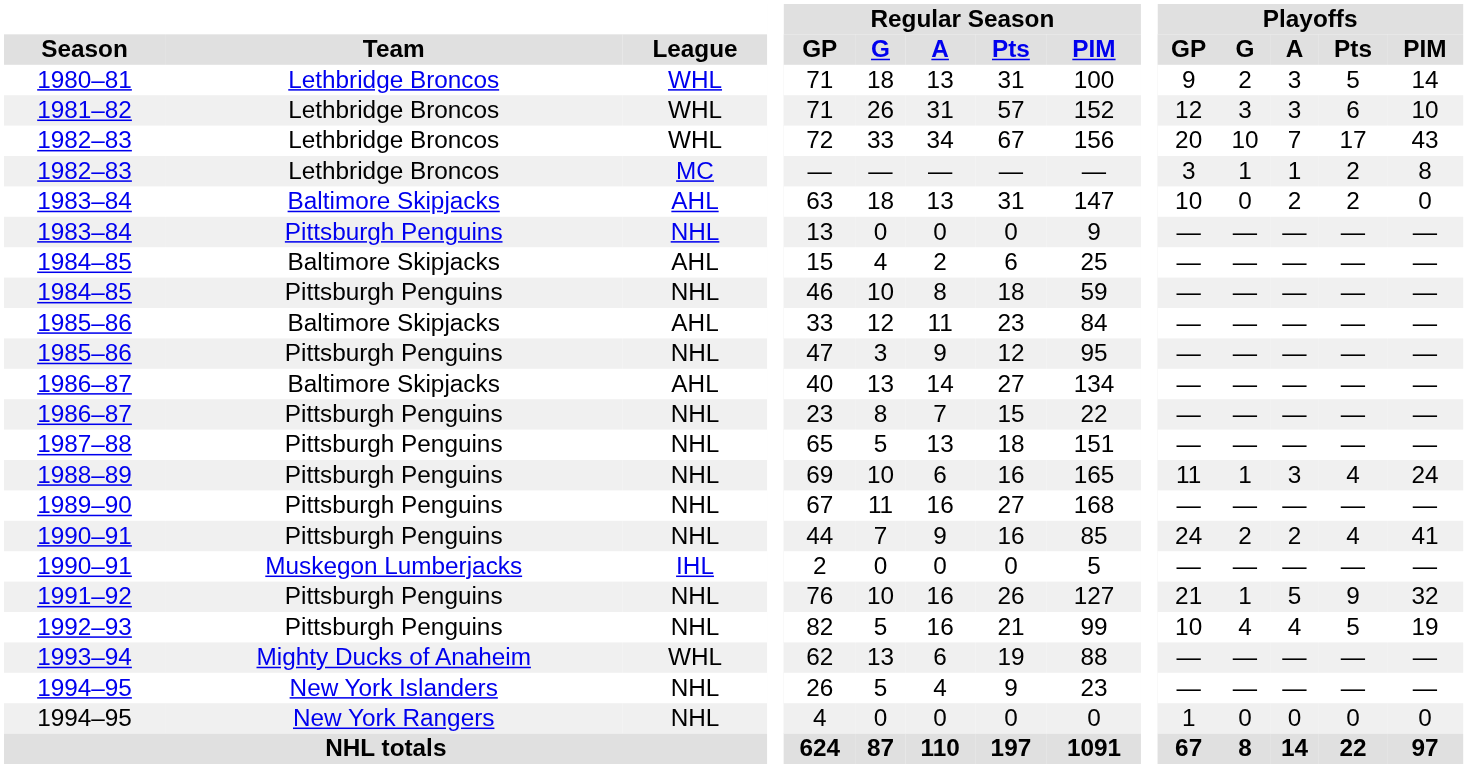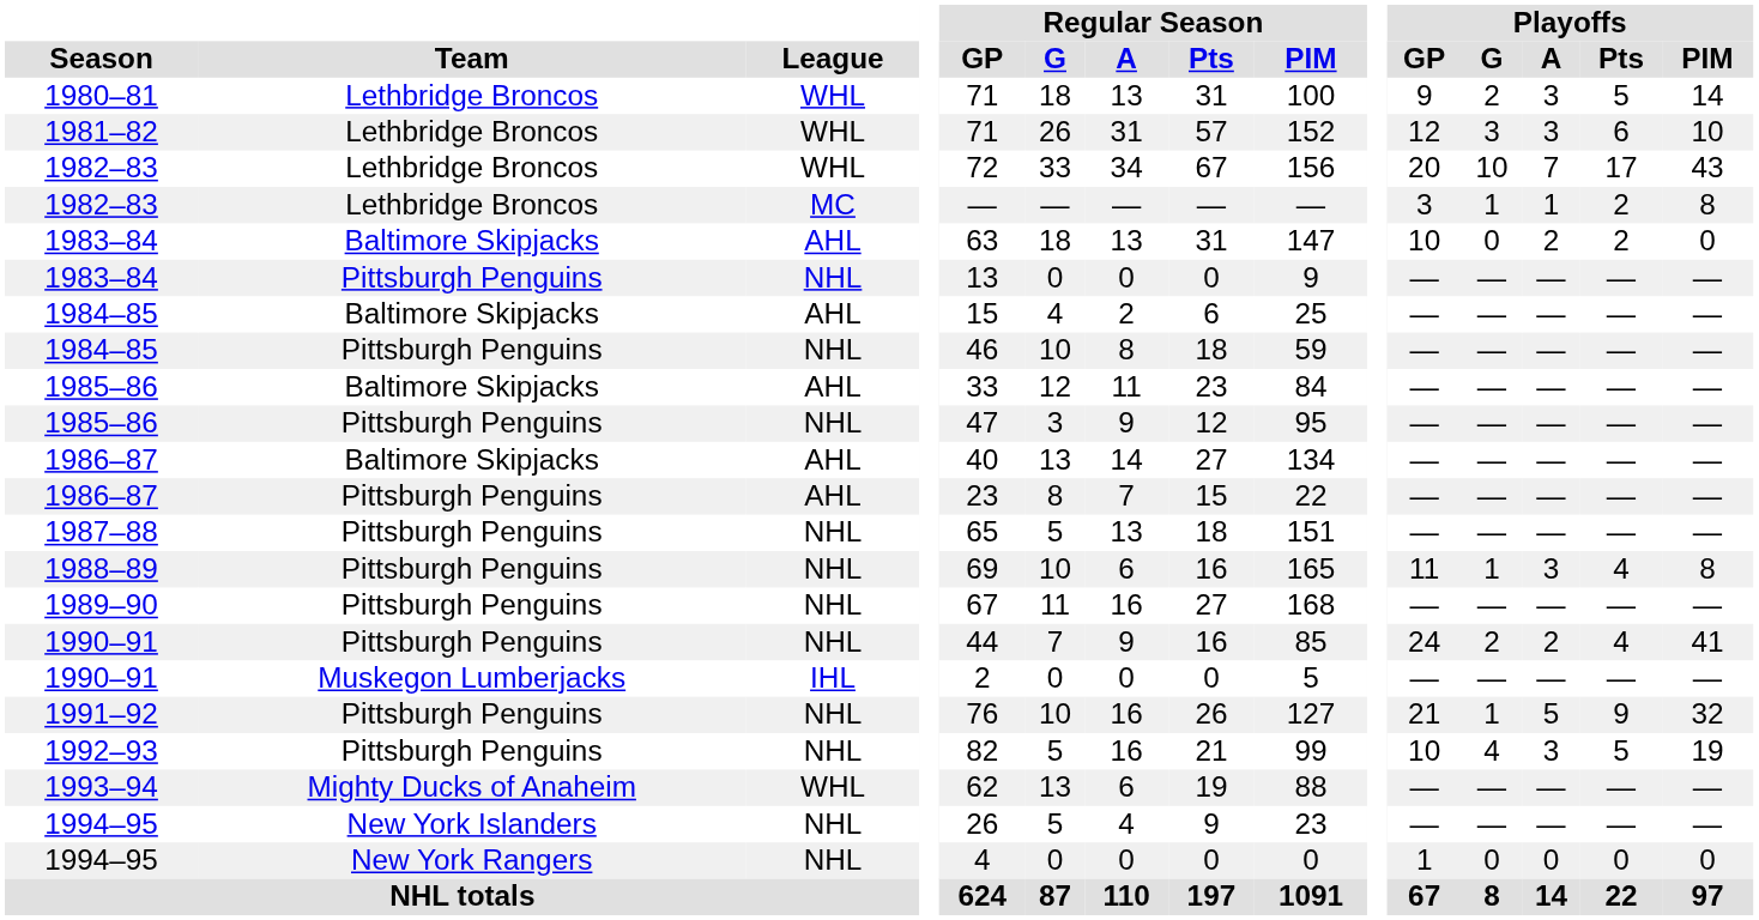 <table border="0" cellpadding="1" cellspacing="0" style="text-align:center; width:60em">
 <tr bgcolor="#e0e0e0">
 <th colspan="3"  bgcolor="#ffffff"> </th>
 <th rowspan="99" bgcolor="#ffffff"> </th>
 <th colspan="5">Regular Season</th>
 <th rowspan="99" bgcolor="#ffffff"> </th>
 <th colspan="5">Playoffs</th>
 </tr>
 <tr bgcolor="#e0e0e0">
 <th>Season</th>
 <th>Team</th>
 <th>League</th>
 <th>GP</th>
 <th><a href='#'>G</a></th>
 <th><a href='#'>A</a></th>
 <th><a href='#'>Pts</a></th>
 <th><a href='#'>PIM</a></th>
 <th>GP</th>
 <th>G</th>
 <th>A</th>
 <th>Pts</th>
 <th>PIM</th>
 </tr>
 <tr>
 <td><a href='#'>1980–81</a></td>
 <td><a href='#'>Lethbridge Broncos</a></td>
 <td><a href='#'>WHL</a></td>
 <td>71</td>
 <td>18</td>
 <td>13</td>
 <td>31</td>
 <td>100</td>
 <td>9</td>
 <td>2</td>
 <td>3</td>
 <td>5</td>
 <td>14</td>
 </tr>
 <tr bgcolor="#f0f0f0">
 <td><a href='#'>1981–82</a></td>
 <td>Lethbridge Broncos</td>
 <td>WHL</td>
 <td>71</td>
 <td>26</td>
 <td>31</td>
 <td>57</td>
 <td>152</td>
 <td>12</td>
 <td>3</td>
 <td>3</td>
 <td>6</td>
 <td>10</td>
 </tr>
 <tr>
 <td><a href='#'>1982–83</a></td>
 <td>Lethbridge Broncos</td>
 <td>WHL</td>
 <td>72</td>
 <td>33</td>
 <td>34</td>
 <td>67</td>
 <td>156</td>
 <td>20</td>
 <td>10</td>
 <td>7</td>
 <td>17</td>
 <td>43</td>
 </tr>
 <tr bgcolor="#f0f0f0">
 <td><a href='#'>1982–83</a></td>
 <td>Lethbridge Broncos</td>
 <td><a href='#'>MC</a></td>
 <td>—</td>
 <td>—</td>
 <td>—</td>
 <td>—</td>
 <td>—</td>
 <td>3</td>
 <td>1</td>
 <td>1</td>
 <td>2</td>
 <td>8</td>
 </tr>
 <tr>
 <td><a href='#'>1983–84</a></td>
 <td><a href='#'>Baltimore Skipjacks</a></td>
 <td><a href='#'>AHL</a></td>
 <td>63</td>
 <td>18</td>
 <td>13</td>
 <td>31</td>
 <td>147</td>
 <td>10</td>
 <td>0</td>
 <td>2</td>
 <td>2</td>
 <td>0</td>
 </tr>
 <tr bgcolor="#f0f0f0">
 <td><a href='#'>1983–84</a></td>
 <td><a href='#'>Pittsburgh Penguins</a></td>
 <td><a href='#'>NHL</a></td>
 <td>13</td>
 <td>0</td>
 <td>0</td>
 <td>0</td>
 <td>9</td>
 <td>—</td>
 <td>—</td>
 <td>—</td>
 <td>—</td>
 <td>—</td>
 </tr>
 <tr>
 <td><a href='#'>1984–85</a></td>
 <td>Baltimore Skipjacks</td>
 <td>AHL</td>
 <td>15</td>
 <td>4</td>
 <td>2</td>
 <td>6</td>
 <td>25</td>
 <td>—</td>
 <td>—</td>
 <td>—</td>
 <td>—</td>
 <td>—</td>
 </tr>
 <tr bgcolor="#f0f0f0">
 <td><a href='#'>1984–85</a></td>
 <td>Pittsburgh Penguins</td>
 <td>NHL</td>
 <td>46</td>
 <td>10</td>
 <td>8</td>
 <td>18</td>
 <td>59</td>
 <td>—</td>
 <td>—</td>
 <td>—</td>
 <td>—</td>
 <td>—</td>
 </tr>
 <tr>
 <td><a href='#'>1985–86</a></td>
 <td>Baltimore Skipjacks</td>
 <td>AHL</td>
 <td>33</td>
 <td>12</td>
 <td>11</td>
 <td>23</td>
 <td>84</td>
 <td>—</td>
 <td>—</td>
 <td>—</td>
 <td>—</td>
 <td>—</td>
 </tr>
 <tr bgcolor="#f0f0f0">
 <td><a href='#'>1985–86</a></td>
 <td>Pittsburgh Penguins</td>
 <td>NHL</td>
 <td>47</td>
 <td>3</td>
 <td>9</td>
 <td>12</td>
 <td>95</td>
 <td>—</td>
 <td>—</td>
 <td>—</td>
 <td>—</td>
 <td>—</td>
 </tr>
 <tr>
 <td><a href='#'>1986–87</a></td>
 <td>Baltimore Skipjacks</td>
 <td>AHL</td>
 <td>40</td>
 <td>13</td>
 <td>14</td>
 <td>27</td>
 <td>134</td>
 <td>—</td>
 <td>—</td>
 <td>—</td>
 <td>—</td>
 <td>—</td>
 </tr>
 <tr bgcolor="#f0f0f0">
 <td><a href='#'>1986–87</a></td>
 <td>Pittsburgh Penguins</td>
-<td>NHL</td>
+<td>AHL</td>
 <td>23</td>
 <td>8</td>
 <td>7</td>
 <td>15</td>
 <td>22</td>
 <td>—</td>
 <td>—</td>
 <td>—</td>
 <td>—</td>
 <td>—</td>
 </tr>
 <tr>
 <td><a href='#'>1987–88</a></td>
 <td>Pittsburgh Penguins</td>
 <td>NHL</td>
 <td>65</td>
 <td>5</td>
 <td>13</td>
 <td>18</td>
 <td>151</td>
 <td>—</td>
 <td>—</td>
 <td>—</td>
 <td>—</td>
 <td>—</td>
 </tr>
 <tr bgcolor="#f0f0f0">
 <td><a href='#'>1988–89</a></td>
 <td>Pittsburgh Penguins</td>
 <td>NHL</td>
 <td>69</td>
 <td>10</td>
 <td>6</td>
 <td>16</td>
 <td>165</td>
 <td>11</td>
 <td>1</td>
 <td>3</td>
 <td>4</td>
-<td>24</td>
+<td>8</td>
 </tr>
 <tr>
 <td><a href='#'>1989–90</a></td>
 <td>Pittsburgh Penguins</td>
 <td>NHL</td>
 <td>67</td>
 <td>11</td>
 <td>16</td>
 <td>27</td>
 <td>168</td>
 <td>—</td>
 <td>—</td>
 <td>—</td>
 <td>—</td>
 <td>—</td>
 </tr>
 <tr bgcolor="#f0f0f0">
 <td><a href='#'>1990–91</a></td>
 <td>Pittsburgh Penguins</td>
 <td>NHL</td>
 <td>44</td>
 <td>7</td>
 <td>9</td>
 <td>16</td>
 <td>85</td>
 <td>24</td>
 <td>2</td>
 <td>2</td>
 <td>4</td>
 <td>41</td>
 </tr>
 <tr>
 <td><a href='#'>1990–91</a></td>
 <td><a href='#'>Muskegon Lumberjacks</a></td>
 <td><a href='#'>IHL</a></td>
 <td>2</td>
 <td>0</td>
 <td>0</td>
 <td>0</td>
 <td>5</td>
 <td>—</td>
 <td>—</td>
 <td>—</td>
 <td>—</td>
 <td>—</td>
 </tr>
 <tr bgcolor="#f0f0f0">
 <td><a href='#'>1991–92</a></td>
 <td>Pittsburgh Penguins</td>
 <td>NHL</td>
 <td>76</td>
 <td>10</td>
 <td>16</td>
 <td>26</td>
 <td>127</td>
 <td>21</td>
 <td>1</td>
 <td>5</td>
 <td>9</td>
 <td>32</td>
 </tr>
 <tr>
 <td><a href='#'>1992–93</a></td>
 <td>Pittsburgh Penguins</td>
 <td>NHL</td>
 <td>82</td>
 <td>5</td>
 <td>16</td>
 <td>21</td>
 <td>99</td>
 <td>10</td>
 <td>4</td>
-<td>4</td>
+<td>3</td>
 <td>5</td>
 <td>19</td>
 </tr>
 <tr bgcolor="#f0f0f0">
 <td><a href='#'>1993–94</a></td>
 <td><a href='#'>Mighty Ducks of Anaheim</a></td>
 <td>WHL</td>
 <td>62</td>
 <td>13</td>
 <td>6</td>
 <td>19</td>
 <td>88</td>
 <td>—</td>
 <td>—</td>
 <td>—</td>
 <td>—</td>
 <td>—</td>
 </tr>
 <tr>
 <td><a href='#'>1994–95</a></td>
 <td><a href='#'>New York Islanders</a></td>
 <td>NHL</td>
 <td>26</td>
 <td>5</td>
 <td>4</td>
 <td>9</td>
 <td>23</td>
 <td>—</td>
 <td>—</td>
 <td>—</td>
 <td>—</td>
 <td>—</td>
 </tr>
 <tr bgcolor="#f0f0f0">
 <td>1994–95</td>
 <td><a href='#'>New York Rangers</a></td>
 <td>NHL</td>
 <td>4</td>
 <td>0</td>
 <td>0</td>
 <td>0</td>
 <td>0</td>
 <td>1</td>
 <td>0</td>
 <td>0</td>
 <td>0</td>
 <td>0</td>
 </tr>
 <tr bgcolor="#e0e0e0">
 <th colspan="3">NHL totals</th>
 <th>624</th>
 <th>87</th>
 <th>110</th>
 <th>197</th>
 <th>1091</th>
 <th>67</th>
 <th>8</th>
 <th>14</th>
 <th>22</th>
 <th>97</th>
 </tr>
 </table>
